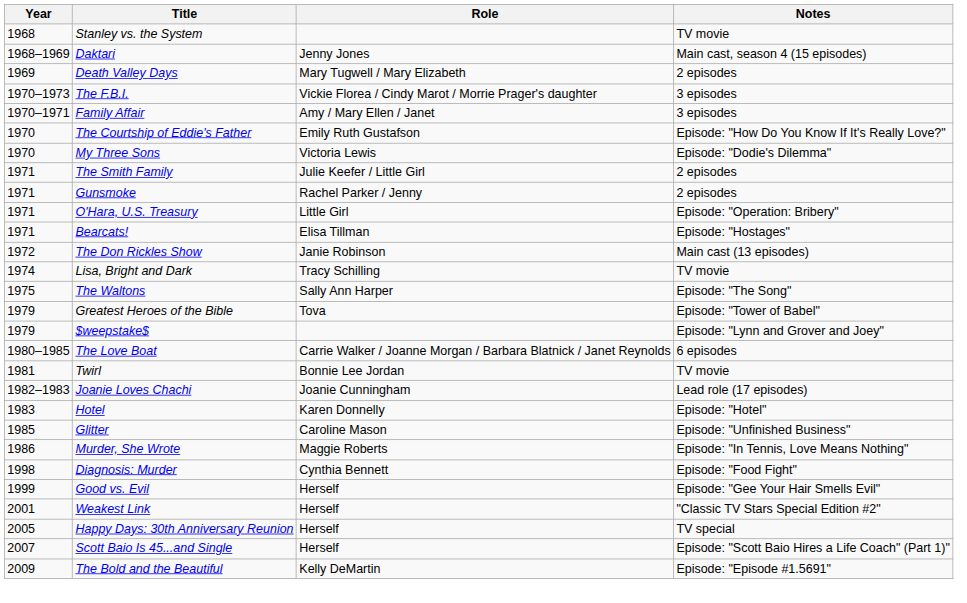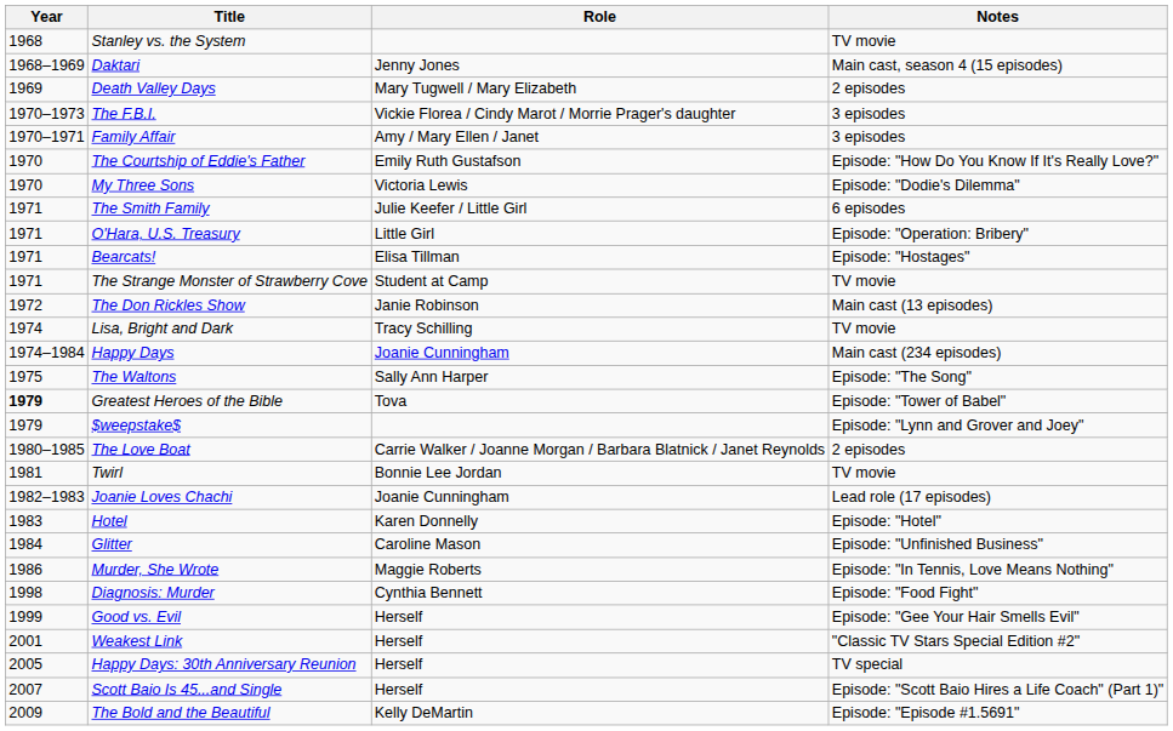 <table class="wikitable">
 <tr>
 <th>Year</th>
 <th>Title</th>
 <th>Role</th>
 <th>Notes</th>
 </tr>
 <tr>
 <td>1968</td>
 <td><em>Stanley vs. the System</em></td>
 <td></td>
 <td>TV movie</td>
 </tr>
 <tr>
 <td>1968–1969</td>
 <td><em><a href='#'>Daktari</a></em></td>
 <td>Jenny Jones</td>
 <td>Main cast, season 4 (15 episodes)</td>
 </tr>
 <tr>
 <td>1969</td>
 <td><em><a href='#'>Death Valley Days</a></em></td>
 <td>Mary Tugwell / Mary Elizabeth</td>
 <td>2 episodes</td>
 </tr>
 <tr>
 <td>1970–1973</td>
 <td><em><a href='#'>The F.B.I.</a></em></td>
 <td>Vickie Florea / Cindy Marot / Morrie Prager's daughter</td>
 <td>3 episodes</td>
 </tr>
 <tr>
 <td>1970–1971</td>
 <td><em><a href='#'>Family Affair</a></em></td>
 <td>Amy / Mary Ellen / Janet</td>
 <td>3 episodes</td>
 </tr>
 <tr>
 <td>1970</td>
 <td><em><a href='#'>The Courtship of Eddie's Father</a></em></td>
 <td>Emily Ruth Gustafson</td>
 <td>Episode: "How Do You Know If It's Really Love?"</td>
 </tr>
 <tr>
 <td>1970</td>
 <td><em><a href='#'>My Three Sons</a></em></td>
 <td>Victoria Lewis</td>
 <td>Episode: "Dodie's Dilemma"</td>
 </tr>
 <tr>
 <td>1971</td>
 <td><em><a href='#'>The Smith Family</a></em></td>
 <td>Julie Keefer / Little Girl</td>
-<td>2 episodes</td>
-</tr>
-<tr>
-<td>1971</td>
-<td><em><a href='#'>Gunsmoke</a></em></td>
-<td>Rachel Parker / Jenny</td>
-<td>2 episodes</td>
+<td>6 episodes</td>
 </tr>
 <tr>
 <td>1971</td>
 <td><em><a href='#'>O'Hara, U.S. Treasury</a></em></td>
 <td>Little Girl</td>
 <td>Episode: "Operation: Bribery"</td>
 </tr>
 <tr>
 <td>1971</td>
 <td><em><a href='#'>Bearcats!</a></em></td>
 <td>Elisa Tillman</td>
 <td>Episode: "Hostages"</td>
 </tr>
 <tr>
+<td>1971</td>
+<td><em>The Strange Monster of Strawberry Cove</em></td>
+<td>Student at Camp</td>
+<td>TV movie</td>
+</tr>
+<tr>
 <td>1972</td>
 <td><em><a href='#'>The Don Rickles Show</a></em></td>
 <td>Janie Robinson</td>
 <td>Main cast (13 episodes)</td>
 </tr>
 <tr>
 <td>1974</td>
 <td><em>Lisa, Bright and Dark</em></td>
 <td>Tracy Schilling</td>
 <td>TV movie</td>
 </tr>
 <tr>
+<td>1974–1984</td>
+<td><em><a href='#'>Happy Days</a></em></td>
+<td><a href='#'>Joanie Cunningham</a></td>
+<td>Main cast (234 episodes)</td>
+</tr>
+<tr>
 <td>1975</td>
 <td><em><a href='#'>The Waltons</a></em></td>
 <td>Sally Ann Harper</td>
 <td>Episode: "The Song"</td>
 </tr>
 <tr>
-<td>1979</td>
+<td><strong>1979</strong></td>
 <td><em>Greatest Heroes of the Bible</em></td>
 <td>Tova</td>
 <td>Episode: "Tower of Babel"</td>
 </tr>
 <tr>
 <td>1979</td>
 <td><em><a href='#'>$weepstake$</a></em></td>
 <td></td>
 <td>Episode: "Lynn and Grover and Joey"</td>
 </tr>
 <tr>
 <td>1980–1985</td>
 <td><em><a href='#'>The Love Boat</a></em></td>
 <td>Carrie Walker / Joanne Morgan / Barbara Blatnick / Janet Reynolds</td>
-<td>6 episodes</td>
+<td>2 episodes</td>
 </tr>
 <tr>
 <td>1981</td>
 <td><em>Twirl</em></td>
 <td>Bonnie Lee Jordan</td>
 <td>TV movie</td>
 </tr>
 <tr>
 <td>1982–1983</td>
 <td><em><a href='#'>Joanie Loves Chachi</a></em></td>
 <td>Joanie Cunningham</td>
 <td>Lead role (17 episodes)</td>
 </tr>
 <tr>
 <td>1983</td>
 <td><em><a href='#'>Hotel</a></em></td>
 <td>Karen Donnelly</td>
 <td>Episode: "Hotel"</td>
 </tr>
 <tr>
-<td>1985</td>
+<td>1984</td>
 <td><em><a href='#'>Glitter</a></em></td>
 <td>Caroline Mason</td>
 <td>Episode: "Unfinished Business"</td>
 </tr>
 <tr>
 <td>1986</td>
 <td><em><a href='#'>Murder, She Wrote</a></em></td>
 <td>Maggie Roberts</td>
 <td>Episode: "In Tennis, Love Means Nothing"</td>
 </tr>
 <tr>
 <td>1998</td>
 <td><em><a href='#'>Diagnosis: Murder</a></em></td>
 <td>Cynthia Bennett</td>
 <td>Episode: "Food Fight"</td>
 </tr>
 <tr>
 <td>1999</td>
 <td><em><a href='#'>Good vs. Evil</a></em></td>
 <td>Herself</td>
 <td>Episode: "Gee Your Hair Smells Evil"</td>
 </tr>
 <tr>
 <td>2001</td>
 <td><em><a href='#'>Weakest Link</a></em></td>
 <td>Herself</td>
 <td>"Classic TV Stars Special Edition #2"</td>
 </tr>
 <tr>
 <td>2005</td>
 <td><em><a href='#'>Happy Days: 30th Anniversary Reunion</a></em></td>
 <td>Herself</td>
 <td>TV special</td>
 </tr>
 <tr>
 <td>2007</td>
 <td><em><a href='#'>Scott Baio Is 45...and Single</a></em></td>
 <td>Herself</td>
 <td>Episode: "Scott Baio Hires a Life Coach" (Part 1)"</td>
 </tr>
 <tr>
 <td>2009</td>
 <td><em><a href='#'>The Bold and the Beautiful</a></em></td>
 <td>Kelly DeMartin</td>
 <td>Episode: "Episode #1.5691"</td>
 </tr>
 </table>
